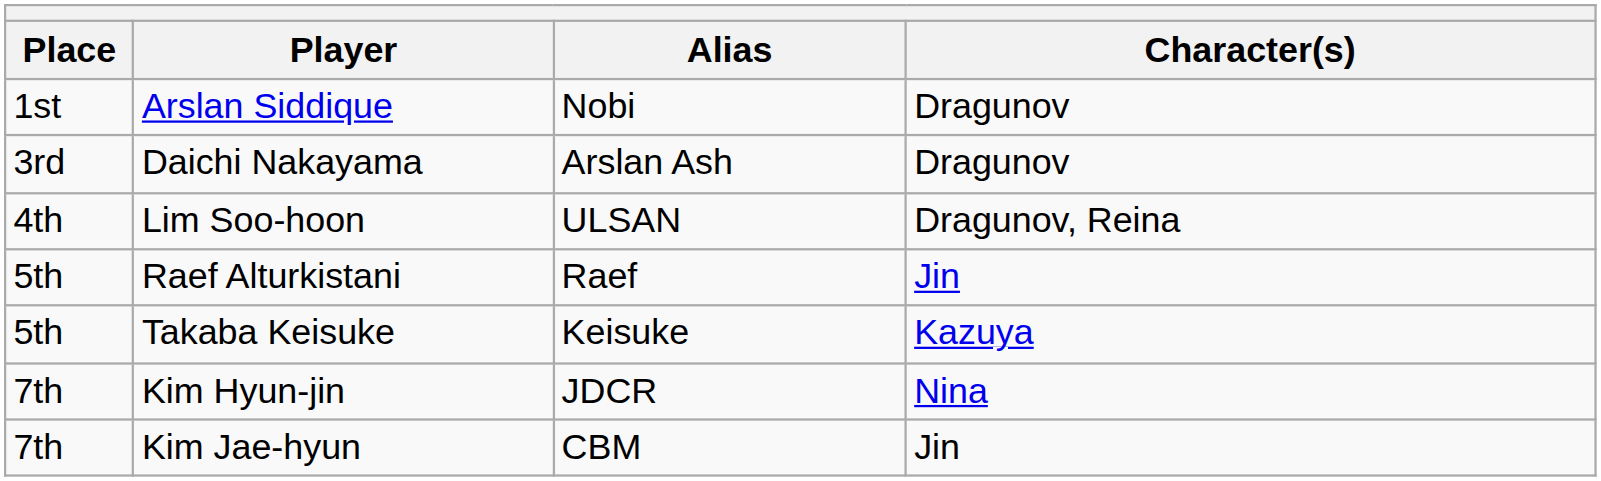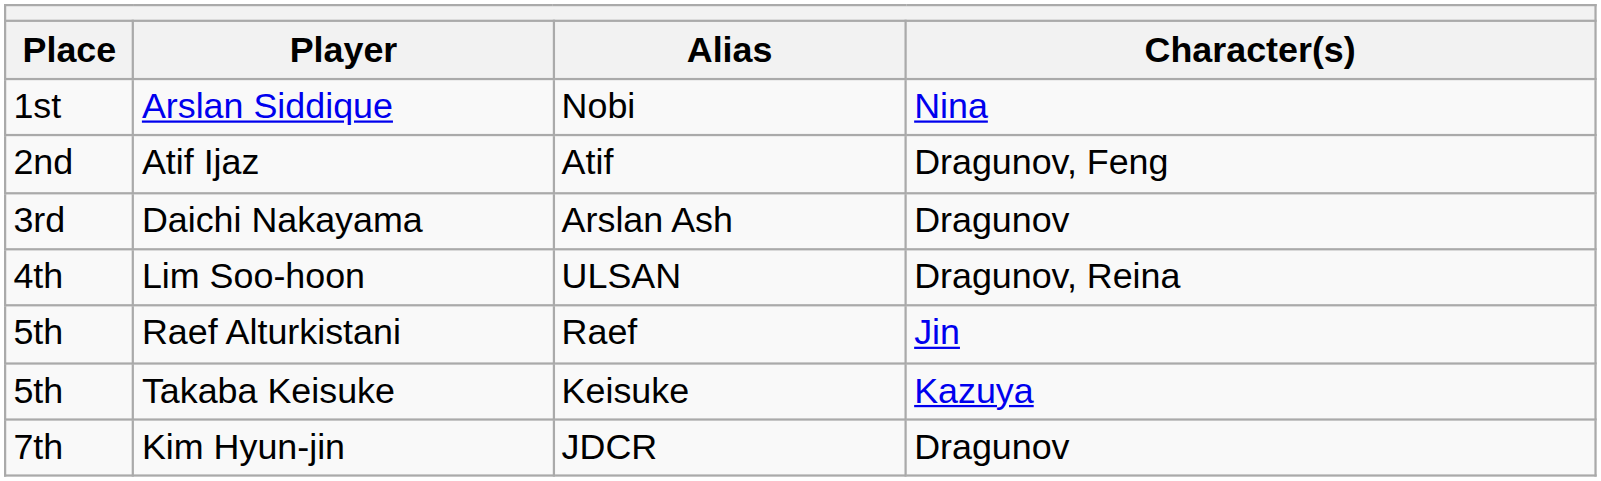 <table class="wikitable">
 <tr>
 <th colspan=4></th>
 </tr>
 <tr>
 <th style="width:50px;">Place</th>
 <th style="width:180px;">Player</th>
 <th style="width:150px;">Alias</th>
 <th style="width:300px;">Character(s)</th>
 </tr>
 <tr>
 <td>1st</td>
 <td> <a href='#'>Arslan Siddique</a></td>
 <td>Nobi</td>
-<td>Dragunov</td>
+<td><a href='#'>Nina</a></td>
+</tr>
+<tr>
+<td>2nd</td>
+<td> Atif Ijaz</td>
+<td>Atif</td>
+<td>Dragunov, Feng</td>
 </tr>
 <tr>
 <td>3rd</td>
 <td> Daichi Nakayama</td>
 <td>Arslan Ash</td>
 <td>Dragunov</td>
 </tr>
 <tr>
 <td>4th</td>
 <td> Lim Soo-hoon</td>
 <td>ULSAN</td>
 <td>Dragunov, Reina</td>
 </tr>
 <tr>
 <td>5th</td>
 <td> Raef Alturkistani</td>
 <td>Raef</td>
 <td><a href='#'>Jin</a></td>
 </tr>
 <tr>
 <td>5th</td>
 <td> Takaba Keisuke</td>
 <td>Keisuke</td>
 <td><a href='#'>Kazuya</a></td>
 </tr>
 <tr>
 <td>7th</td>
 <td> Kim Hyun-jin</td>
 <td>JDCR</td>
-<td><a href='#'>Nina</a></td>
-</tr>
-<tr>
-<td>7th</td>
-<td> Kim Jae-hyun</td>
-<td>CBM</td>
-<td>Jin</td>
+<td>Dragunov</td>
 </tr>
 </table>
